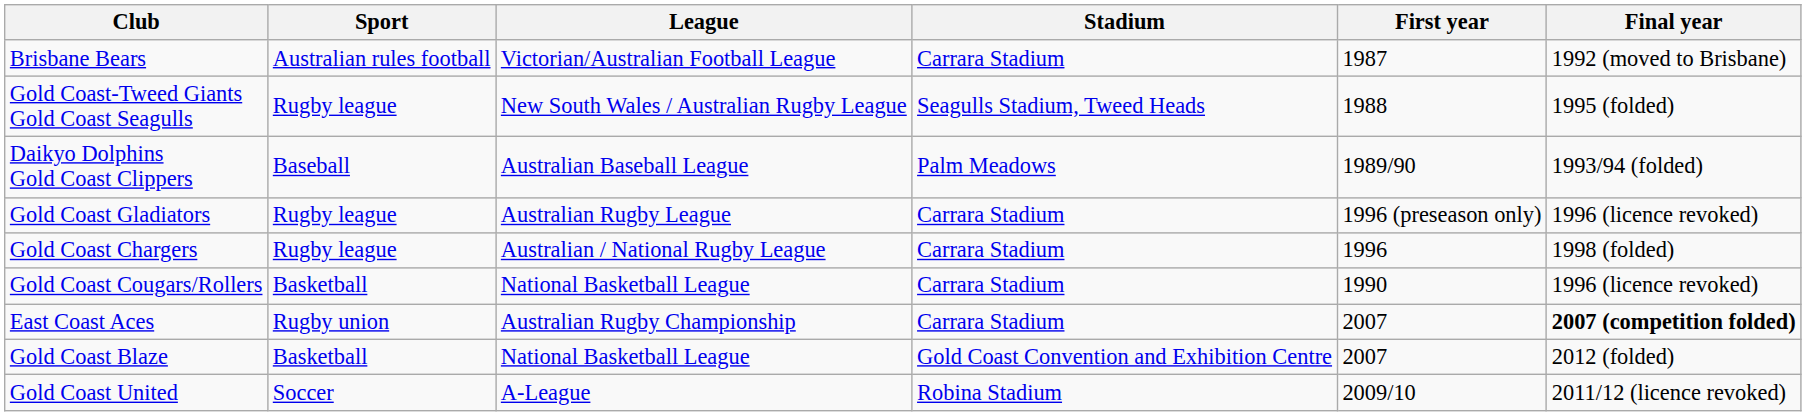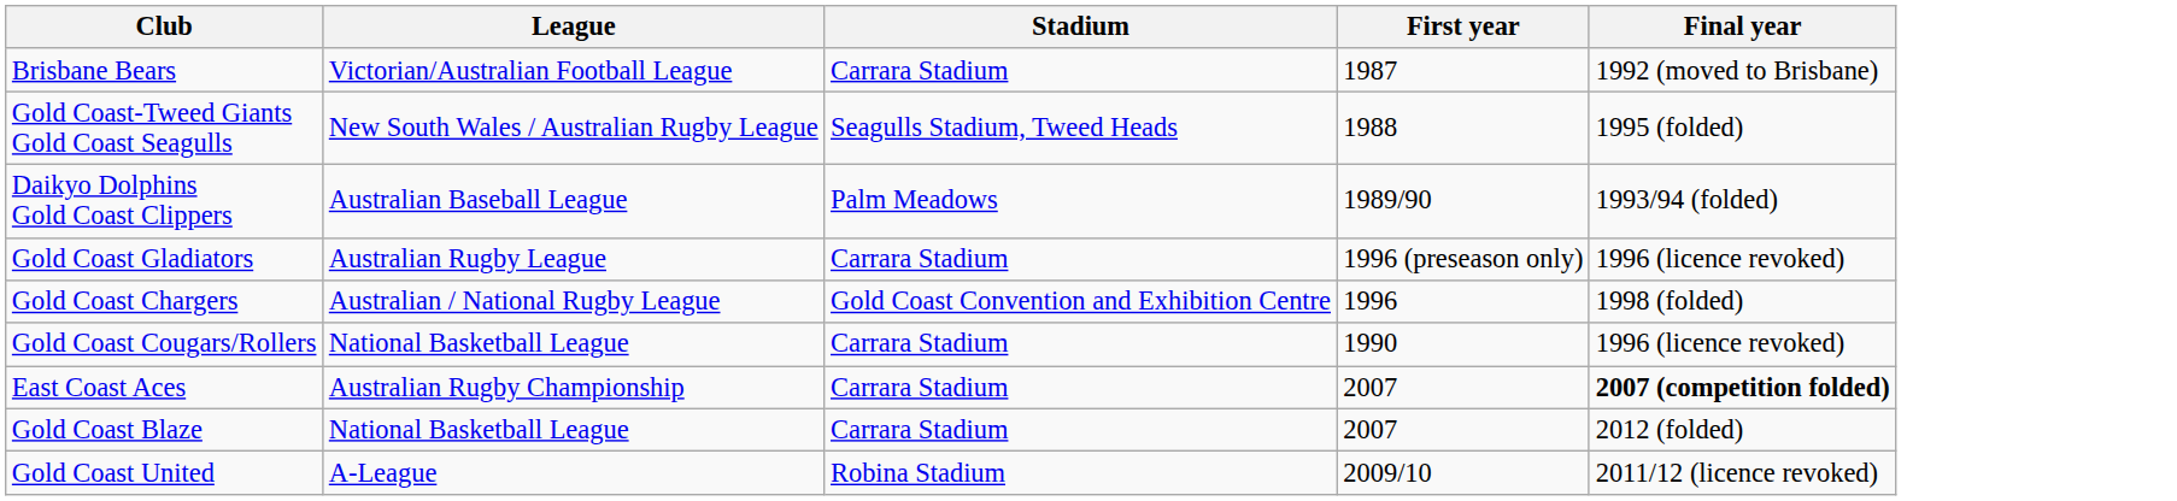 <table class="wikitable">
 <tr>
 <th>Club</th>
-<th>Sport</th>
 <th>League</th>
 <th>Stadium</th>
 <th>First year</th>
 <th>Final year</th>
 </tr>
 <tr>
 <td><a href='#'>Brisbane Bears</a></td>
-<td><a href='#'>Australian rules football</a></td>
 <td><a href='#'>Victorian/Australian Football League</a></td>
 <td><a href='#'>Carrara Stadium</a></td>
 <td>1987</td>
 <td>1992 (moved to Brisbane)</td>
 </tr>
 <tr>
 <td><a href='#'>Gold Coast-Tweed Giants</a><br><a href='#'>Gold Coast Seagulls</a></td>
-<td><a href='#'>Rugby league</a></td>
 <td><a href='#'>New South Wales / Australian Rugby League</a></td>
 <td><a href='#'>Seagulls Stadium, Tweed Heads</a></td>
 <td>1988</td>
 <td>1995 (folded)</td>
 </tr>
 <tr>
 <td><a href='#'>Daikyo Dolphins</a><br><a href='#'>Gold Coast Clippers</a></td>
-<td><a href='#'>Baseball</a></td>
 <td><a href='#'>Australian Baseball League</a></td>
 <td><a href='#'>Palm Meadows</a></td>
 <td>1989/90</td>
 <td>1993/94 (folded)</td>
 </tr>
 <tr>
 <td><a href='#'>Gold Coast Gladiators</a></td>
-<td><a href='#'>Rugby league</a></td>
 <td><a href='#'>Australian Rugby League</a></td>
 <td><a href='#'>Carrara Stadium</a></td>
 <td>1996 (preseason only)</td>
 <td>1996 (licence revoked)</td>
 </tr>
 <tr>
 <td><a href='#'>Gold Coast Chargers</a></td>
-<td><a href='#'>Rugby league</a></td>
 <td><a href='#'>Australian / National Rugby League</a></td>
-<td><a href='#'>Carrara Stadium</a></td>
+<td><a href='#'>Gold Coast Convention and Exhibition Centre</a></td>
 <td>1996</td>
 <td>1998 (folded)</td>
 </tr>
 <tr>
 <td><a href='#'>Gold Coast Cougars/Rollers</a></td>
-<td><a href='#'>Basketball</a></td>
 <td><a href='#'>National Basketball League</a></td>
 <td><a href='#'>Carrara Stadium</a></td>
 <td>1990</td>
 <td>1996 (licence revoked)</td>
 </tr>
 <tr>
 <td><a href='#'>East Coast Aces</a></td>
-<td><a href='#'>Rugby union</a></td>
 <td><a href='#'>Australian Rugby Championship</a></td>
 <td><a href='#'>Carrara Stadium</a></td>
 <td>2007</td>
 <td><strong>2007 (competition folded)</strong></td>
 </tr>
 <tr>
 <td><a href='#'>Gold Coast Blaze</a></td>
-<td><a href='#'>Basketball</a></td>
 <td><a href='#'>National Basketball League</a></td>
-<td><a href='#'>Gold Coast Convention and Exhibition Centre</a></td>
+<td><a href='#'>Carrara Stadium</a></td>
 <td>2007</td>
 <td>2012 (folded)</td>
 </tr>
 <tr>
 <td><a href='#'>Gold Coast United</a></td>
-<td><a href='#'>Soccer</a></td>
 <td><a href='#'>A-League</a></td>
 <td><a href='#'>Robina Stadium</a></td>
 <td>2009/10</td>
 <td>2011/12 (licence revoked)</td>
 </tr>
 </table>
